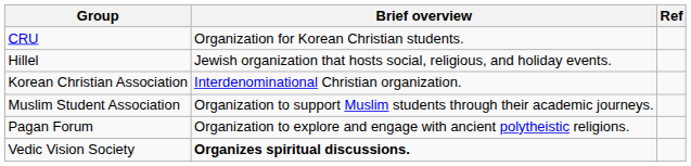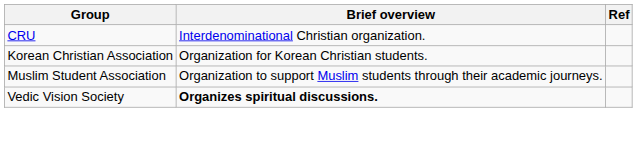 <table class="wikitable" style="margin-top: 0">
 <tr>
 <th>Group</th>
 <th>Brief overview</th>
 <th>Ref</th>
 </tr>
 <tr>
 <td><a href='#'>CRU</a></td>
-<td>Organization for Korean Christian students.</td>
-<td></td>
-</tr>
-<tr>
-<td>Hillel</td>
-<td>Jewish organization that hosts social, religious, and holiday events.</td>
+<td><a href='#'>Interdenominational</a> Christian organization.</td>
 <td></td>
 </tr>
 <tr>
 <td>Korean Christian Association</td>
-<td><a href='#'>Interdenominational</a> Christian organization.</td>
+<td>Organization for Korean Christian students.</td>
 <td></td>
 </tr>
 <tr>
 <td>Muslim Student Association</td>
 <td>Organization to support <a href='#'>Muslim</a> students through their academic journeys.</td>
 <td></td>
 </tr>
 <tr>
-<td>Pagan Forum</td>
-<td>Organization to explore and engage with ancient <a href='#'>polytheistic</a> religions.</td>
-<td></td>
-</tr>
-<tr>
 <td>Vedic Vision Society</td>
 <td><strong>Organizes spiritual discussions.</strong></td>
 <td></td>
 </tr>
 </table>
